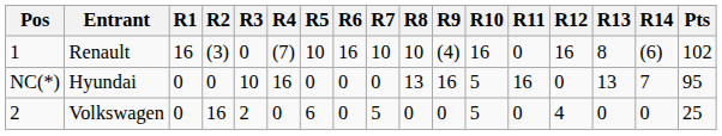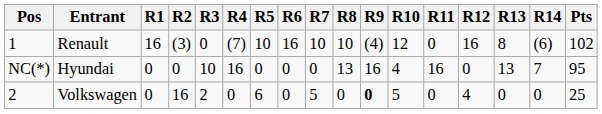 <table class="wikitable">
 <tr>
 <th>Pos</th>
 <th>Entrant</th>
 <th>R1</th>
 <th>R2</th>
 <th>R3</th>
 <th>R4</th>
 <th>R5</th>
 <th>R6</th>
 <th>R7</th>
 <th>R8</th>
 <th>R9</th>
 <th>R10</th>
 <th>R11</th>
 <th>R12</th>
 <th>R13</th>
 <th>R14</th>
 <th>Pts</th>
 </tr>
 <tr>
 <td>1</td>
 <td>Renault</td>
 <td>16</td>
 <td>(3)</td>
 <td>0</td>
 <td>(7)</td>
 <td>10</td>
 <td>16</td>
 <td>10</td>
 <td>10</td>
 <td>(4)</td>
-<td>16</td>
+<td>12</td>
 <td>0</td>
 <td>16</td>
 <td>8</td>
 <td>(6)</td>
 <td>102</td>
 </tr>
 <tr>
 <td>NC(*)</td>
 <td>Hyundai</td>
 <td>0</td>
 <td>0</td>
 <td>10</td>
 <td>16</td>
 <td>0</td>
 <td>0</td>
 <td>0</td>
 <td>13</td>
 <td>16</td>
-<td>5</td>
+<td>4</td>
 <td>16</td>
 <td>0</td>
 <td>13</td>
 <td>7</td>
 <td>95</td>
 </tr>
 <tr>
 <td>2</td>
 <td>Volkswagen</td>
 <td>0</td>
 <td>16</td>
 <td>2</td>
 <td>0</td>
 <td>6</td>
 <td>0</td>
 <td>5</td>
 <td>0</td>
-<td>0</td>
+<td><strong>0</strong></td>
 <td>5</td>
 <td>0</td>
 <td>4</td>
 <td>0</td>
 <td>0</td>
 <td>25</td>
 </tr>
 </table>
